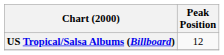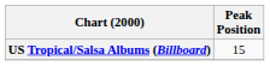 <table class="wikitable plainrowheaders" style="text-align:center;">
 <tr>
 <th scope="col">Chart (2000)</th>
 <th scope="col">Peak <br> Position</th>
 </tr>
 <tr>
 <th scope="row">US <a href='#'>Tropical/Salsa Albums</a> (<em><a href='#'>Billboard</a></em>)</th>
-<td style="text-align:center;">12</td>
+<td style="text-align:center;">15</td>
 </tr>
 <tr>
 </tr>
 </table>
